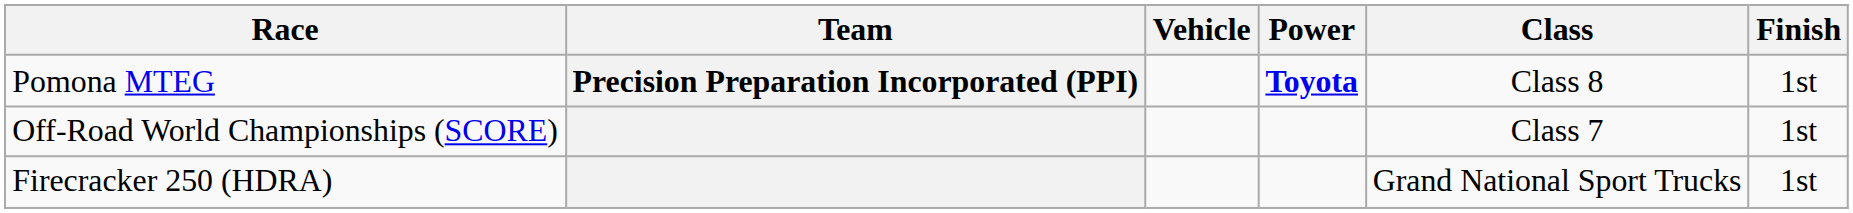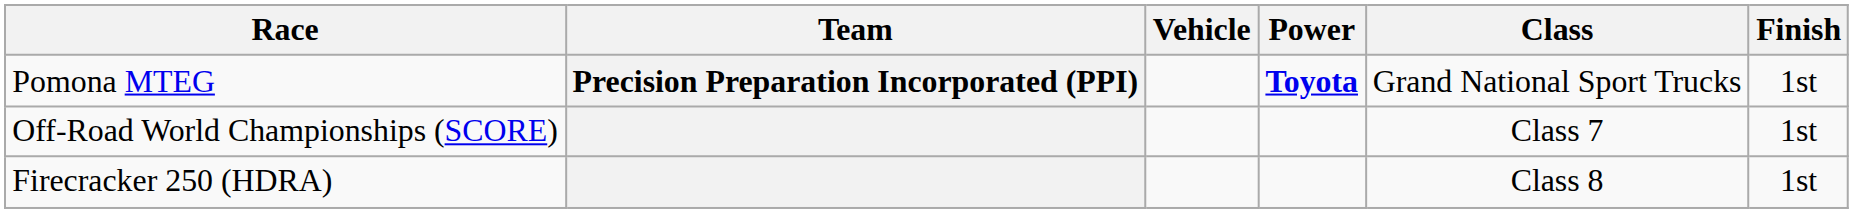 <table class="wikitable">
 <tr>
 <th>Race</th>
 <th>Team</th>
 <th>Vehicle</th>
 <th>Power</th>
 <th>Class</th>
 <th>Finish</th>
 </tr>
 <tr>
 <td>Pomona <a href='#'>MTEG</a></td>
 <th>Precision Preparation Incorporated (PPI)</th>
 <td></td>
 <td><strong><a href='#'>Toyota</a></strong></td>
-<td align=center>Class 8</td>
+<td align=center>Grand National Sport Trucks</td>
 <td align=center>1st</td>
 </tr>
 <tr>
 <td>Off-Road World Championships (<a href='#'>SCORE</a>)</td>
 <th></th>
 <td></td>
 <td></td>
 <td align=center>Class 7</td>
 <td align=center>1st</td>
 </tr>
 <tr>
 <td>Firecracker 250 (HDRA)</td>
 <th></th>
 <td></td>
 <td></td>
-<td align=center>Grand National Sport Trucks</td>
+<td align=center>Class 8</td>
 <td align=center>1st</td>
 </tr>
 </table>
